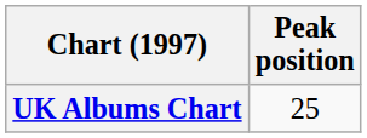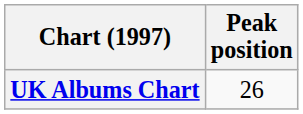 <table class="wikitable plainrowheaders">
 <tr>
 <th scope="col">Chart (1997)</th>
 <th scope="col">Peak<br>position</th>
 </tr>
 <tr>
 <th scope="row"><a href='#'>UK Albums Chart</a></th>
-<td style="text-align:center;">25</td>
+<td style="text-align:center;">26</td>
 </tr>
 </table>
